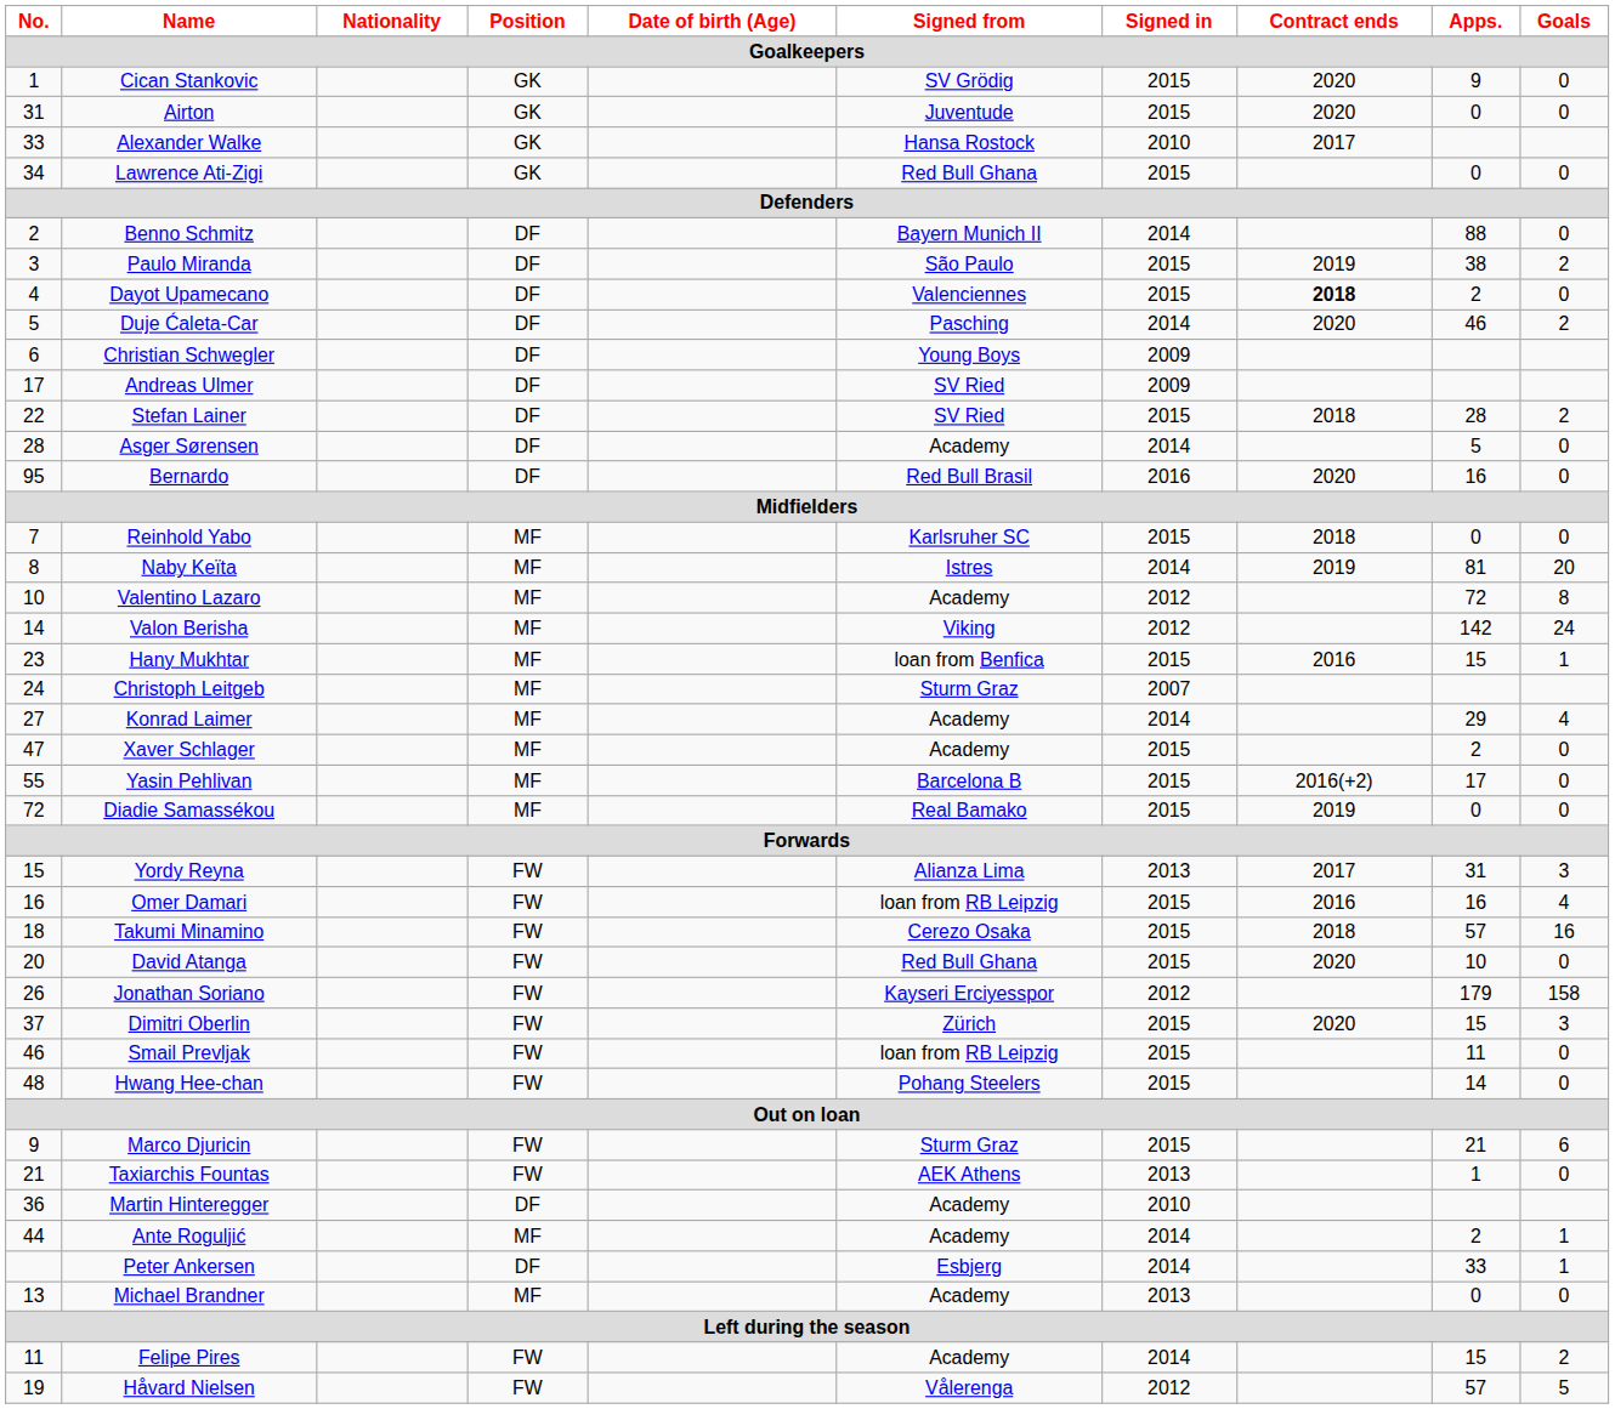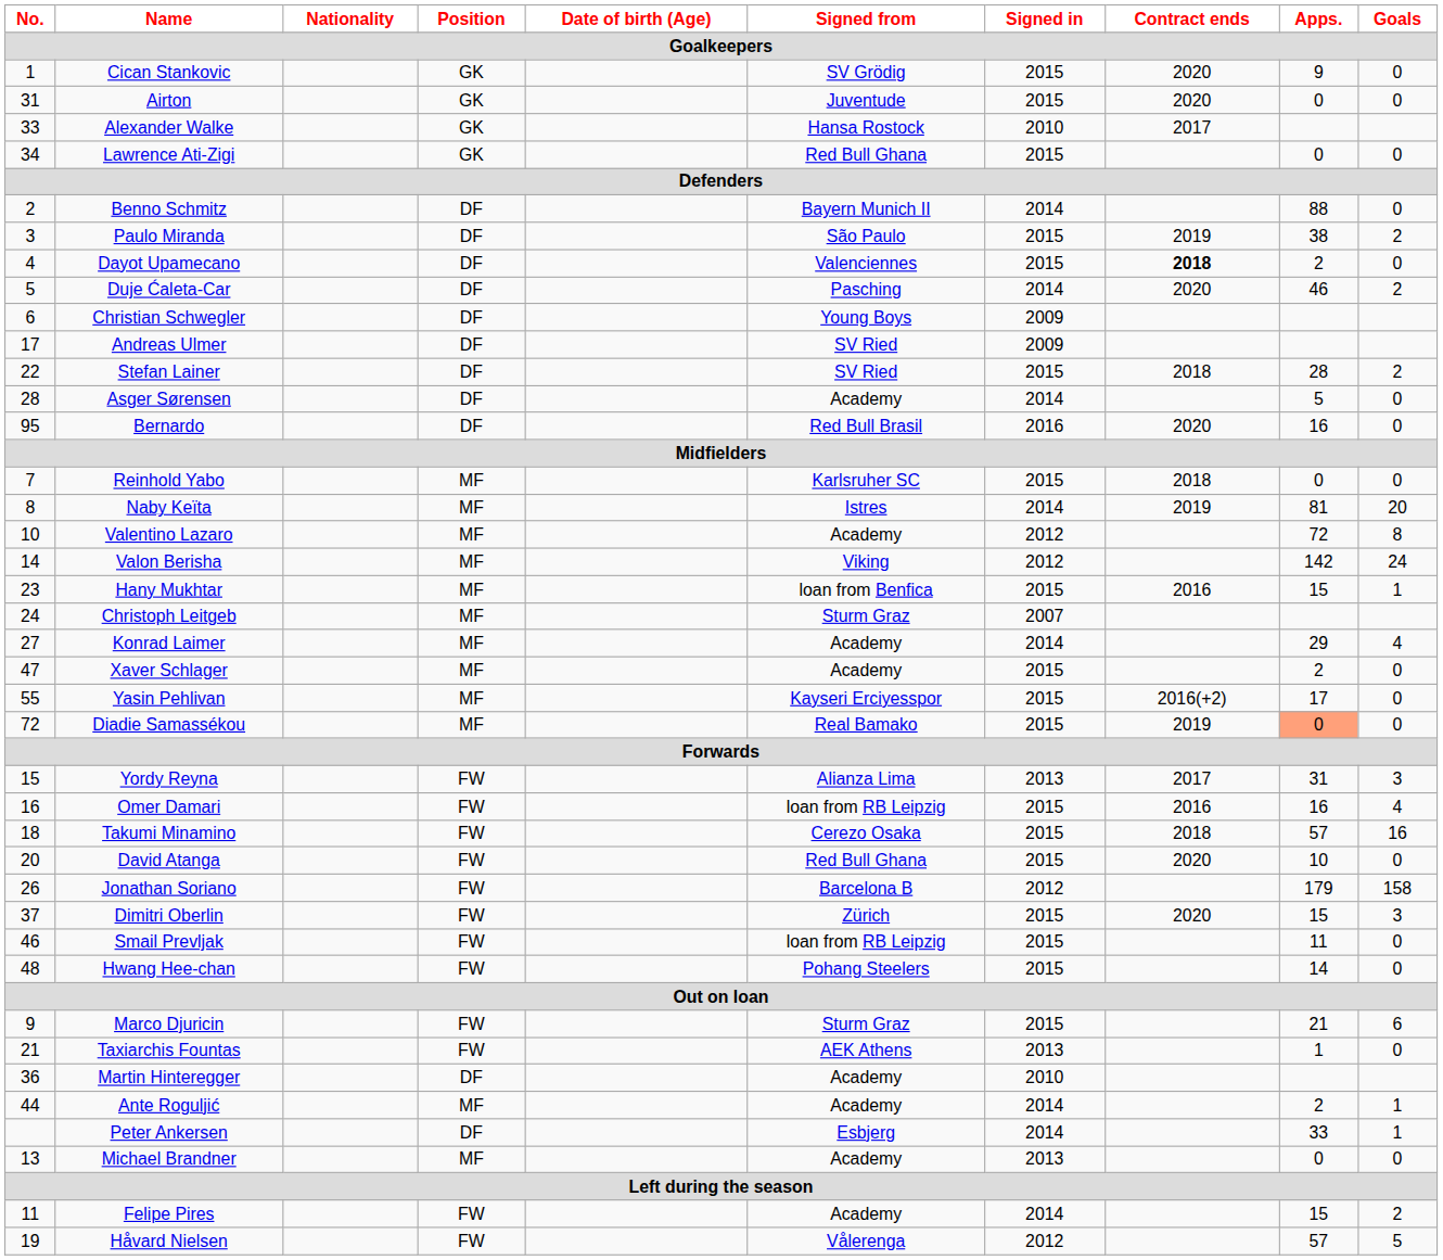 <table class="wikitable"  style="text-align:center; font-size:90%; width:95%;">
 <tr>
 <th style="background:#FFFFFF; color:#FF0000; text-align:center;">No.</th>
 <th style="background:#FFFFFF; color:#FF0000; text-align:center;">Name</th>
 <th style="background:#FFFFFF; color:#FF0000; text-align:center;">Nationality</th>
 <th style="background:#FFFFFF; color:#FF0000; text-align:center;">Position</th>
 <th style="background:#FFFFFF; color:#FF0000; text-align:center;">Date of birth (Age)</th>
 <th style="background:#FFFFFF; color:#FF0000; text-align:center;">Signed from</th>
 <th style="background:#FFFFFF; color:#FF0000; text-align:center;">Signed in</th>
 <th style="background:#FFFFFF; color:#FF0000; text-align:center;">Contract ends</th>
 <th style="background:#FFFFFF; color:#FF0000; text-align:center;">Apps.</th>
 <th style="background:#FFFFFF; color:#FF0000; text-align:center;">Goals</th>
 </tr>
 <tr>
 <th colspan="11"  style="background:#dcdcdc; text-align:center;">Goalkeepers</th>
 </tr>
 <tr>
 <td>1</td>
 <td><a href='#'>Cican Stankovic</a></td>
 <td></td>
 <td>GK</td>
 <td></td>
 <td><a href='#'>SV Grödig</a></td>
 <td>2015</td>
 <td>2020</td>
 <td>9</td>
 <td>0</td>
 </tr>
 <tr>
 <td>31</td>
 <td><a href='#'>Airton</a></td>
 <td></td>
 <td>GK</td>
 <td></td>
 <td><a href='#'>Juventude</a></td>
 <td>2015</td>
 <td>2020</td>
 <td>0</td>
 <td>0</td>
 </tr>
 <tr>
 <td>33</td>
 <td><a href='#'>Alexander Walke</a></td>
 <td></td>
 <td>GK</td>
 <td></td>
 <td><a href='#'>Hansa Rostock</a></td>
 <td>2010</td>
 <td>2017</td>
 <td></td>
 <td></td>
 </tr>
 <tr>
 <td>34</td>
 <td><a href='#'>Lawrence Ati-Zigi</a></td>
 <td></td>
 <td>GK</td>
 <td></td>
 <td><a href='#'>Red Bull Ghana</a></td>
 <td>2015</td>
 <td></td>
 <td>0</td>
 <td>0</td>
 </tr>
 <tr>
 <th colspan="11"  style="background:#dcdcdc; text-align:center;">Defenders</th>
 </tr>
 <tr>
 <td>2</td>
 <td><a href='#'>Benno Schmitz</a></td>
 <td></td>
 <td>DF</td>
 <td></td>
 <td><a href='#'>Bayern Munich II</a></td>
 <td>2014</td>
 <td></td>
 <td>88</td>
 <td>0</td>
 </tr>
 <tr>
 <td>3</td>
 <td><a href='#'>Paulo Miranda</a></td>
 <td></td>
 <td>DF</td>
 <td></td>
 <td><a href='#'>São Paulo</a></td>
 <td>2015</td>
 <td>2019</td>
 <td>38</td>
 <td>2</td>
 </tr>
 <tr>
 <td>4</td>
 <td><a href='#'>Dayot Upamecano</a></td>
 <td></td>
 <td>DF</td>
 <td></td>
 <td><a href='#'>Valenciennes</a></td>
 <td>2015</td>
 <td><strong>2018</strong></td>
 <td>2</td>
 <td>0</td>
 </tr>
 <tr>
 <td>5</td>
 <td><a href='#'>Duje Ćaleta-Car</a></td>
 <td></td>
 <td>DF</td>
 <td></td>
 <td><a href='#'>Pasching</a></td>
 <td>2014</td>
 <td>2020</td>
 <td>46</td>
 <td>2</td>
 </tr>
 <tr>
 <td>6</td>
 <td><a href='#'>Christian Schwegler</a></td>
 <td></td>
 <td>DF</td>
 <td></td>
 <td><a href='#'>Young Boys</a></td>
 <td>2009</td>
 <td></td>
 <td></td>
 <td></td>
 </tr>
 <tr>
 <td>17</td>
 <td><a href='#'>Andreas Ulmer</a></td>
 <td></td>
 <td>DF</td>
 <td></td>
 <td><a href='#'>SV Ried</a></td>
 <td>2009</td>
 <td></td>
 <td></td>
 <td></td>
 </tr>
 <tr>
 <td>22</td>
 <td><a href='#'>Stefan Lainer</a></td>
 <td></td>
 <td>DF</td>
 <td></td>
 <td><a href='#'>SV Ried</a></td>
 <td>2015</td>
 <td>2018</td>
 <td>28</td>
 <td>2</td>
 </tr>
 <tr>
 <td>28</td>
 <td><a href='#'>Asger Sørensen</a></td>
 <td></td>
 <td>DF</td>
 <td></td>
 <td>Academy</td>
 <td>2014</td>
 <td></td>
 <td>5</td>
 <td>0</td>
 </tr>
 <tr>
 <td>95</td>
 <td><a href='#'>Bernardo</a></td>
 <td></td>
 <td>DF</td>
 <td></td>
 <td><a href='#'>Red Bull Brasil</a></td>
 <td>2016</td>
 <td>2020</td>
 <td>16</td>
 <td>0</td>
 </tr>
 <tr>
 <th colspan="11"  style="background:#dcdcdc; text-align:center;">Midfielders</th>
 </tr>
 <tr>
 <td>7</td>
 <td><a href='#'>Reinhold Yabo</a></td>
 <td></td>
 <td>MF</td>
 <td></td>
 <td><a href='#'>Karlsruher SC</a></td>
 <td>2015</td>
 <td>2018</td>
 <td>0</td>
 <td>0</td>
 </tr>
 <tr>
 <td>8</td>
 <td><a href='#'>Naby Keïta</a></td>
 <td></td>
 <td>MF</td>
 <td></td>
 <td><a href='#'>Istres</a></td>
 <td>2014</td>
 <td>2019</td>
 <td>81</td>
 <td>20</td>
 </tr>
 <tr>
 <td>10</td>
 <td><a href='#'>Valentino Lazaro</a></td>
 <td></td>
 <td>MF</td>
 <td></td>
 <td>Academy</td>
 <td>2012</td>
 <td></td>
 <td>72</td>
 <td>8</td>
 </tr>
 <tr>
 <td>14</td>
 <td><a href='#'>Valon Berisha</a></td>
 <td></td>
 <td>MF</td>
 <td></td>
 <td><a href='#'>Viking</a></td>
 <td>2012</td>
 <td></td>
 <td>142</td>
 <td>24</td>
 </tr>
 <tr>
 <td>23</td>
 <td><a href='#'>Hany Mukhtar</a></td>
 <td></td>
 <td>MF</td>
 <td></td>
 <td>loan from <a href='#'>Benfica</a></td>
 <td>2015</td>
 <td>2016</td>
 <td>15</td>
 <td>1</td>
 </tr>
 <tr>
 <td>24</td>
 <td><a href='#'>Christoph Leitgeb</a></td>
 <td></td>
 <td>MF</td>
 <td></td>
 <td><a href='#'>Sturm Graz</a></td>
 <td>2007</td>
 <td></td>
 <td></td>
 <td></td>
 </tr>
 <tr>
 <td>27</td>
 <td><a href='#'>Konrad Laimer</a></td>
 <td></td>
 <td>MF</td>
 <td></td>
 <td>Academy</td>
 <td>2014</td>
 <td></td>
 <td>29</td>
 <td>4</td>
 </tr>
 <tr>
 <td>47</td>
 <td><a href='#'>Xaver Schlager</a></td>
 <td></td>
 <td>MF</td>
 <td></td>
 <td>Academy</td>
 <td>2015</td>
 <td></td>
 <td>2</td>
 <td>0</td>
 </tr>
 <tr>
 <td>55</td>
 <td><a href='#'>Yasin Pehlivan</a></td>
 <td></td>
 <td>MF</td>
 <td></td>
-<td><a href='#'>Barcelona B</a></td>
+<td><a href='#'>Kayseri Erciyesspor</a></td>
 <td>2015</td>
 <td>2016(+2)</td>
 <td>17</td>
 <td>0</td>
 </tr>
 <tr>
 <td>72</td>
 <td><a href='#'>Diadie Samassékou</a></td>
 <td></td>
 <td>MF</td>
 <td></td>
 <td><a href='#'>Real Bamako</a></td>
 <td>2015</td>
 <td>2019</td>
-<td>0</td>
+<td style="background: lightsalmon;">0</td>
 <td>0</td>
 </tr>
 <tr>
 <th colspan="11"  style="background:#dcdcdc; text-align:center;">Forwards</th>
 </tr>
 <tr>
 <td>15</td>
 <td><a href='#'>Yordy Reyna</a></td>
 <td></td>
 <td>FW</td>
 <td></td>
 <td><a href='#'>Alianza Lima</a></td>
 <td>2013</td>
 <td>2017</td>
 <td>31</td>
 <td>3</td>
 </tr>
 <tr>
 <td>16</td>
 <td><a href='#'>Omer Damari</a></td>
 <td></td>
 <td>FW</td>
 <td></td>
 <td>loan from <a href='#'>RB Leipzig</a></td>
 <td>2015</td>
 <td>2016</td>
 <td>16</td>
 <td>4</td>
 </tr>
 <tr>
 <td>18</td>
 <td><a href='#'>Takumi Minamino</a></td>
 <td></td>
 <td>FW</td>
 <td></td>
 <td><a href='#'>Cerezo Osaka</a></td>
 <td>2015</td>
 <td>2018</td>
 <td>57</td>
 <td>16</td>
 </tr>
 <tr>
 <td>20</td>
 <td><a href='#'>David Atanga</a></td>
 <td></td>
 <td>FW</td>
 <td></td>
 <td><a href='#'>Red Bull Ghana</a></td>
 <td>2015</td>
 <td>2020</td>
 <td>10</td>
 <td>0</td>
 </tr>
 <tr>
 <td>26</td>
 <td><a href='#'>Jonathan Soriano</a></td>
 <td></td>
 <td>FW</td>
 <td></td>
-<td><a href='#'>Kayseri Erciyesspor</a></td>
+<td><a href='#'>Barcelona B</a></td>
 <td>2012</td>
 <td></td>
 <td>179</td>
 <td>158</td>
 </tr>
 <tr>
 <td>37</td>
 <td><a href='#'>Dimitri Oberlin</a></td>
 <td></td>
 <td>FW</td>
 <td></td>
 <td><a href='#'>Zürich</a></td>
 <td>2015</td>
 <td>2020</td>
 <td>15</td>
 <td>3</td>
 </tr>
 <tr>
 <td>46</td>
 <td><a href='#'>Smail Prevljak</a></td>
 <td></td>
 <td>FW</td>
 <td></td>
 <td>loan from <a href='#'>RB Leipzig</a></td>
 <td>2015</td>
 <td></td>
 <td>11</td>
 <td>0</td>
 </tr>
 <tr>
 <td>48</td>
 <td><a href='#'>Hwang Hee-chan</a></td>
 <td></td>
 <td>FW</td>
 <td></td>
 <td><a href='#'>Pohang Steelers</a></td>
 <td>2015</td>
 <td></td>
 <td>14</td>
 <td>0</td>
 </tr>
 <tr>
 <th colspan="11"  style="background:#dcdcdc; text-align:center;">Out on loan</th>
 </tr>
 <tr>
 <td>9</td>
 <td><a href='#'>Marco Djuricin</a></td>
 <td></td>
 <td>FW</td>
 <td></td>
 <td><a href='#'>Sturm Graz</a></td>
 <td>2015</td>
 <td></td>
 <td>21</td>
 <td>6</td>
 </tr>
 <tr>
 <td>21</td>
 <td><a href='#'>Taxiarchis Fountas</a></td>
 <td></td>
 <td>FW</td>
 <td></td>
 <td><a href='#'>AEK Athens</a></td>
 <td>2013</td>
 <td></td>
 <td>1</td>
 <td>0</td>
 </tr>
 <tr>
 <td>36</td>
 <td><a href='#'>Martin Hinteregger</a></td>
 <td></td>
 <td>DF</td>
 <td></td>
 <td>Academy</td>
 <td>2010</td>
 <td></td>
 <td></td>
 <td></td>
 </tr>
 <tr>
 <td>44</td>
 <td><a href='#'>Ante Roguljić</a></td>
 <td></td>
 <td>MF</td>
 <td></td>
 <td>Academy</td>
 <td>2014</td>
 <td></td>
 <td>2</td>
 <td>1</td>
 </tr>
 <tr>
 <td></td>
 <td><a href='#'>Peter Ankersen</a></td>
 <td></td>
 <td>DF</td>
 <td></td>
 <td><a href='#'>Esbjerg</a></td>
 <td>2014</td>
 <td></td>
 <td>33</td>
 <td>1</td>
 </tr>
 <tr>
 <td>13</td>
 <td><a href='#'>Michael Brandner</a></td>
 <td></td>
 <td>MF</td>
 <td></td>
 <td>Academy</td>
 <td>2013</td>
 <td></td>
 <td>0</td>
 <td>0</td>
 </tr>
 <tr>
 <th colspan="11"  style="background:#dcdcdc; text-align:center;">Left during the season</th>
 </tr>
 <tr>
 <td>11</td>
 <td><a href='#'>Felipe Pires</a></td>
 <td></td>
 <td>FW</td>
 <td></td>
 <td>Academy</td>
 <td>2014</td>
 <td></td>
 <td>15</td>
 <td>2</td>
 </tr>
 <tr>
 <td>19</td>
 <td><a href='#'>Håvard Nielsen</a></td>
 <td></td>
 <td>FW</td>
 <td></td>
 <td><a href='#'>Vålerenga</a></td>
 <td>2012</td>
 <td></td>
 <td>57</td>
 <td>5</td>
 </tr>
 </table>
